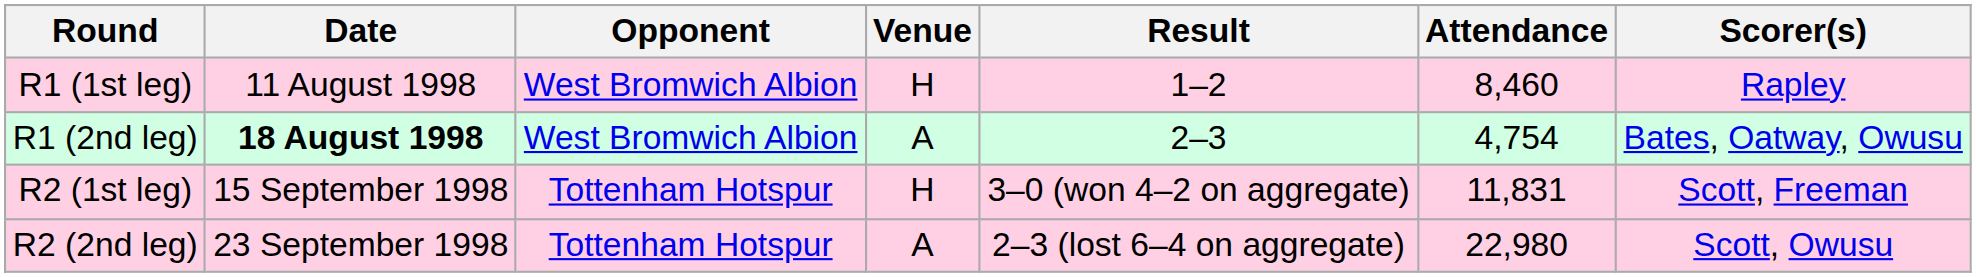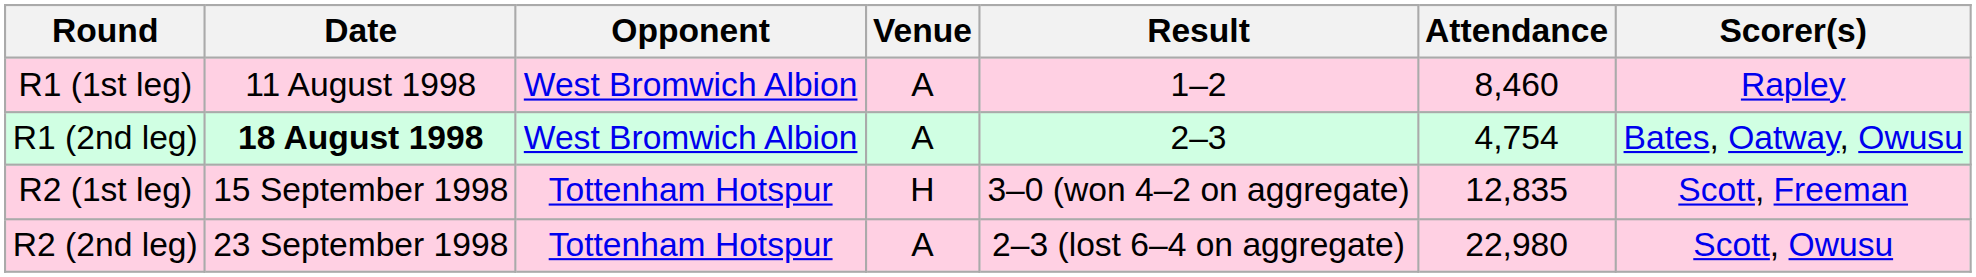 <table class="wikitable sortable" style="text-align:center;">
 <tr>
 <th>Round</th>
 <th>Date</th>
 <th>Opponent</th>
 <th>Venue</th>
 <th>Result</th>
 <th>Attendance</th>
 <th>Scorer(s)</th>
 </tr>
 <tr style="background:#ffd0e3;">
 <td>R1 (1st leg)</td>
 <td>11 August 1998</td>
 <td><a href='#'>West Bromwich Albion</a></td>
-<td>H</td>
+<td>A</td>
 <td>1–2</td>
 <td>8,460</td>
 <td><a href='#'>Rapley</a></td>
 </tr>
 <tr style="background:#d0ffe3;">
 <td>R1 (2nd leg)</td>
 <td><strong>18 August 1998</strong></td>
 <td><a href='#'>West Bromwich Albion</a></td>
 <td>A</td>
 <td>2–3</td>
 <td>4,754</td>
 <td><a href='#'>Bates</a>, <a href='#'>Oatway</a>, <a href='#'>Owusu</a></td>
 </tr>
 <tr style="background:#ffd0e3;">
 <td>R2 (1st leg)</td>
 <td>15 September 1998</td>
 <td><a href='#'>Tottenham Hotspur</a></td>
 <td>H</td>
 <td>3–0 (won 4–2 on aggregate)</td>
-<td>11,831</td>
+<td>12,835</td>
 <td><a href='#'>Scott</a>, <a href='#'>Freeman</a></td>
 </tr>
 <tr style="background:#ffd0e3;">
 <td>R2 (2nd leg)</td>
 <td>23 September 1998</td>
 <td><a href='#'>Tottenham Hotspur</a></td>
 <td>A</td>
 <td>2–3 (lost 6–4 on aggregate)</td>
 <td>22,980</td>
 <td><a href='#'>Scott</a>, <a href='#'>Owusu</a></td>
 </tr>
 </table>
